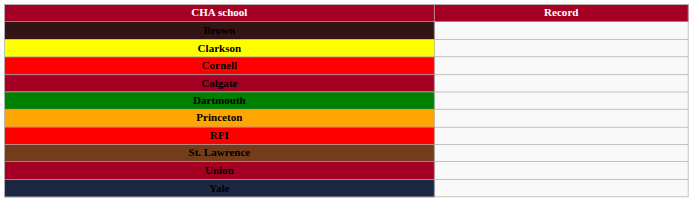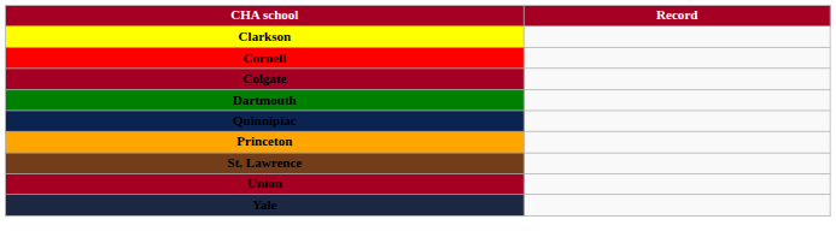 <table class="wikitable" width="50%">
 <tr align="center"  style=" background:#A50024; color:white;">
 <td><strong>CHA school</strong></td>
 <td><strong>Record</strong></td>
-</tr>
-<tr align="center" bgcolor="">
-<td bgcolor="#321414"><span> <strong>Brown</strong></span></td>
-<td></td>
 </tr>
 <tr align="center" bgcolor="">
 <td bgcolor="yellow"><span> <strong>Clarkson</strong></span></td>
 <td></td>
 </tr>
 <tr align="center" bgcolor="">
 <td bgcolor="red"><span> <strong>Cornell</strong></span></td>
 <td></td>
 </tr>
 <tr align="center" bgcolor="">
 <td bgcolor="#A50024"><span> <strong>Colgate</strong></span></td>
 <td></td>
 </tr>
 <tr align="center" bgcolor="">
 <td bgcolor="green"><span><strong>Dartmouth</strong></span></td>
 <td></td>
 </tr>
 <tr align="center" bgcolor="">
-<td bgcolor="orange"><span><strong>Princeton</strong></span></td>
+<td bgcolor="#0a2351"><span> <strong>Quinnipiac</strong></span></td>
 <td></td>
 </tr>
 <tr align="center" bgcolor="">
-<td bgcolor="red"><span> <strong>RPI</strong></span></td>
+<td bgcolor="orange"><span><strong>Princeton</strong></span></td>
 <td></td>
 </tr>
 <tr align="center" bgcolor="">
 <td bgcolor="#733D1A"><span> <strong>St. Lawrence</strong></span></td>
 <td></td>
 </tr>
 <tr align="center" bgcolor="">
 <td bgcolor="#A50024"><span> <strong>Union</strong></span></td>
 <td></td>
 </tr>
 <tr align="center" bgcolor="">
 <td bgcolor="#1c2841"><span><strong>Yale</strong></span></td>
 <td></td>
 </tr>
 </table>
